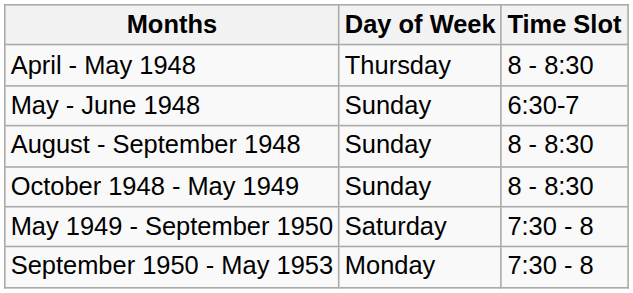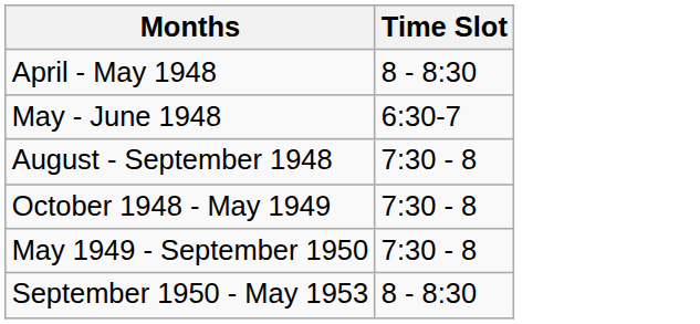 <table class="wikitable">
 <tr>
 <th>Months</th>
-<th>Day of Week</th>
 <th>Time Slot</th>
 </tr>
 <tr>
 <td>April - May 1948</td>
-<td>Thursday</td>
 <td>8 - 8:30</td>
 </tr>
 <tr>
 <td>May - June 1948</td>
-<td>Sunday</td>
 <td>6:30-7</td>
 </tr>
 <tr>
 <td>August - September 1948</td>
-<td>Sunday</td>
-<td>8 - 8:30</td>
+<td>7:30 - 8</td>
 </tr>
 <tr>
 <td>October 1948 - May 1949</td>
-<td>Sunday</td>
-<td>8 - 8:30</td>
+<td>7:30 - 8</td>
 </tr>
 <tr>
 <td>May 1949 - September 1950</td>
-<td>Saturday</td>
 <td>7:30 - 8</td>
 </tr>
 <tr>
 <td>September 1950 - May 1953</td>
-<td>Monday</td>
-<td>7:30 - 8</td>
+<td>8 - 8:30</td>
 </tr>
 </table>
